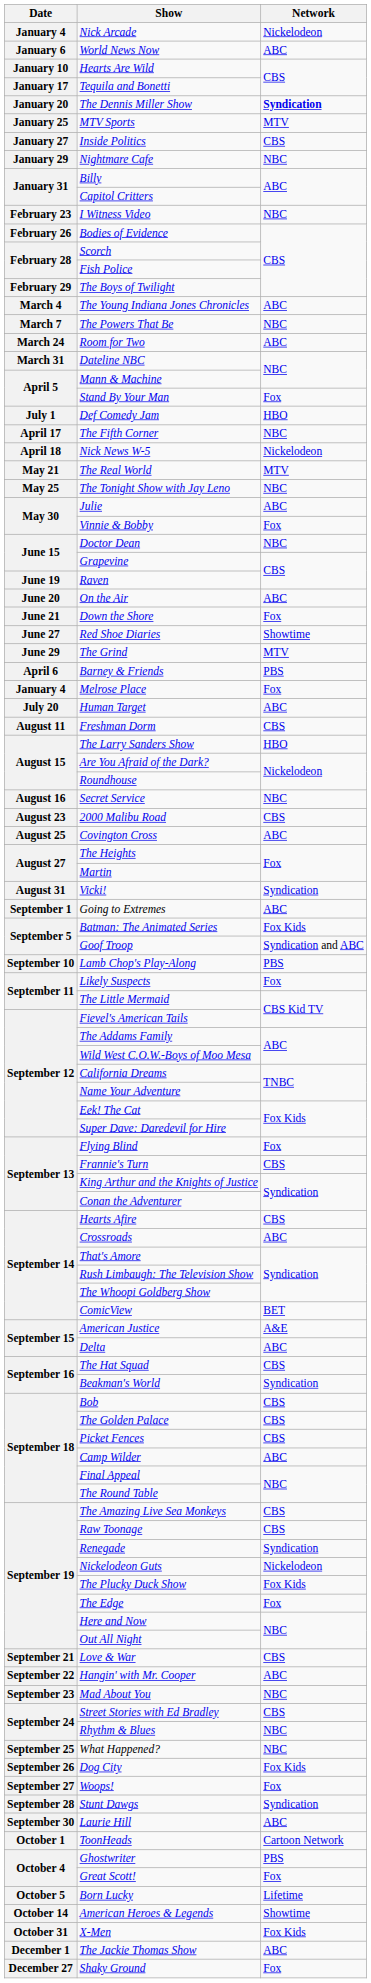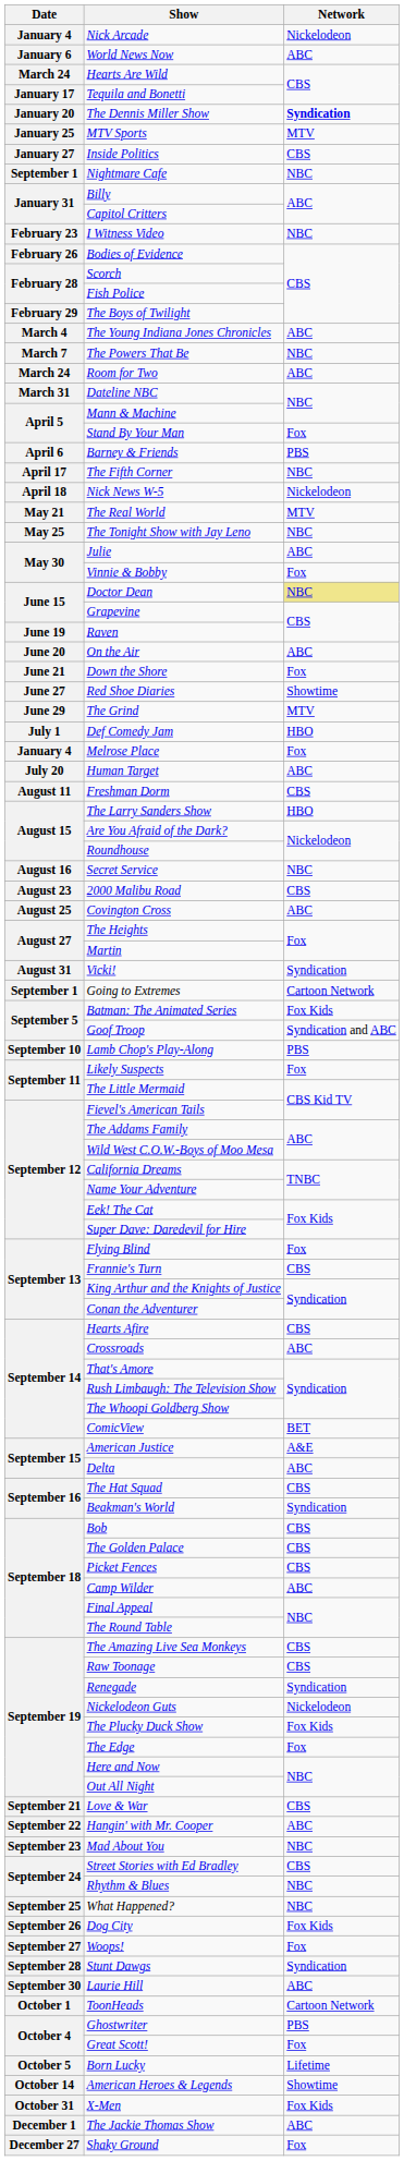 <table class="wikitable sortable">
 <tr>
 <th>Date</th>
 <th>Show</th>
 <th>Network</th>
 </tr>
 <tr>
 <th>January 4</th>
 <td><em><a href='#'>Nick Arcade</a></em></td>
 <td><a href='#'>Nickelodeon</a></td>
 </tr>
 <tr>
 <th>January 6</th>
 <td><em><a href='#'>World News Now</a></em></td>
 <td><a href='#'>ABC</a></td>
 </tr>
 <tr>
-<th>January 10</th>
+<th>March 24</th>
 <td><em><a href='#'>Hearts Are Wild</a></em></td>
 <td rowspan="2"><a href='#'>CBS</a></td>
 </tr>
 <tr>
 <th>January 17</th>
 <td><em><a href='#'>Tequila and Bonetti</a></em></td>
 </tr>
 <tr>
 <th>January 20</th>
 <td><em><a href='#'>The Dennis Miller Show</a></em></td>
 <td><strong><a href='#'>Syndication</a></strong></td>
 </tr>
 <tr>
 <th>January 25</th>
 <td><em><a href='#'>MTV Sports</a></em></td>
 <td><a href='#'>MTV</a></td>
 </tr>
 <tr>
 <th>January 27</th>
 <td><em><a href='#'>Inside Politics</a></em></td>
 <td><a href='#'>CBS</a></td>
 </tr>
 <tr>
-<th>January 29</th>
+<th>September 1</th>
 <td><em><a href='#'>Nightmare Cafe</a></em></td>
 <td><a href='#'>NBC</a></td>
 </tr>
 <tr>
 <th rowspan="2">January 31</th>
 <td><em><a href='#'>Billy</a></em></td>
 <td rowspan="2"><a href='#'>ABC</a></td>
 </tr>
 <tr>
 <td><em><a href='#'>Capitol Critters</a></em></td>
 </tr>
 <tr>
 <th>February 23</th>
 <td><em><a href='#'>I Witness Video</a></em></td>
 <td><a href='#'>NBC</a></td>
 </tr>
 <tr>
 <th>February 26</th>
 <td><em><a href='#'>Bodies of Evidence</a></em></td>
 <td rowspan="4"><a href='#'>CBS</a></td>
 </tr>
 <tr>
 <th rowspan="2">February 28</th>
 <td><em><a href='#'>Scorch</a></em></td>
 </tr>
 <tr>
 <td><em><a href='#'>Fish Police</a></em></td>
 </tr>
 <tr>
 <th>February 29</th>
 <td><em><a href='#'>The Boys of Twilight</a></em></td>
 </tr>
 <tr>
 <th>March 4</th>
 <td><em><a href='#'>The Young Indiana Jones Chronicles</a></em></td>
 <td><a href='#'>ABC</a></td>
 </tr>
 <tr>
 <th>March 7</th>
 <td><em><a href='#'>The Powers That Be</a></em></td>
 <td><a href='#'>NBC</a></td>
 </tr>
 <tr>
 <th>March 24</th>
 <td><em><a href='#'>Room for Two</a></em></td>
 <td><a href='#'>ABC</a></td>
 </tr>
 <tr>
 <th>March 31</th>
 <td><em><a href='#'>Dateline NBC</a></em></td>
 <td rowspan="2"><a href='#'>NBC</a></td>
 </tr>
 <tr>
 <th rowspan="2">April 5</th>
 <td><em><a href='#'>Mann & Machine</a></em></td>
 </tr>
 <tr>
 <td><em><a href='#'>Stand By Your Man</a></em></td>
 <td><a href='#'>Fox</a></td>
 </tr>
 <tr>
-<th>July 1</th>
-<td><em><a href='#'>Def Comedy Jam</a></em></td>
-<td><a href='#'>HBO</a></td>
+<th>April 6</th>
+<td><em><a href='#'>Barney & Friends</a></em></td>
+<td><a href='#'>PBS</a></td>
 </tr>
 <tr>
 <th>April 17</th>
 <td><em><a href='#'>The Fifth Corner</a></em></td>
 <td><a href='#'>NBC</a></td>
 </tr>
 <tr>
 <th>April 18</th>
 <td><em><a href='#'>Nick News W-5</a></em></td>
 <td><a href='#'>Nickelodeon</a></td>
 </tr>
 <tr>
 <th>May 21</th>
 <td><em><a href='#'>The Real World</a></em></td>
 <td><a href='#'>MTV</a></td>
 </tr>
 <tr>
 <th>May 25</th>
 <td><em><a href='#'>The Tonight Show with Jay Leno</a></em></td>
 <td><a href='#'>NBC</a></td>
 </tr>
 <tr>
 <th rowspan="2">May 30</th>
 <td><em><a href='#'>Julie</a></em></td>
 <td><a href='#'>ABC</a></td>
 </tr>
 <tr>
 <td><em><a href='#'>Vinnie & Bobby</a></em></td>
 <td><a href='#'>Fox</a></td>
 </tr>
 <tr>
 <th rowspan="2">June 15</th>
 <td><em><a href='#'>Doctor Dean</a></em></td>
-<td><a href='#'>NBC</a></td>
+<td style="background: khaki;"><a href='#'>NBC</a></td>
 </tr>
 <tr>
 <td><em><a href='#'>Grapevine</a></em></td>
 <td rowspan="2"><a href='#'>CBS</a></td>
 </tr>
 <tr>
 <th>June 19</th>
 <td><em><a href='#'>Raven</a></em></td>
 </tr>
 <tr>
 <th>June 20</th>
 <td><em><a href='#'>On the Air</a></em></td>
 <td><a href='#'>ABC</a></td>
 </tr>
 <tr>
 <th>June 21</th>
 <td><em><a href='#'>Down the Shore</a></em></td>
 <td><a href='#'>Fox</a></td>
 </tr>
 <tr>
 <th>June 27</th>
 <td><em><a href='#'>Red Shoe Diaries</a></em></td>
 <td><a href='#'>Showtime</a></td>
 </tr>
 <tr>
 <th>June 29</th>
 <td><em><a href='#'>The Grind</a></em></td>
 <td><a href='#'>MTV</a></td>
 </tr>
 <tr>
-<th>April 6</th>
-<td><em><a href='#'>Barney & Friends</a></em></td>
-<td><a href='#'>PBS</a></td>
+<th>July 1</th>
+<td><em><a href='#'>Def Comedy Jam</a></em></td>
+<td><a href='#'>HBO</a></td>
 </tr>
 <tr>
 <th>January 4</th>
 <td><em><a href='#'>Melrose Place</a></em></td>
 <td><a href='#'>Fox</a></td>
 </tr>
 <tr>
 <th>July 20</th>
 <td><em><a href='#'>Human Target</a></em></td>
 <td><a href='#'>ABC</a></td>
 </tr>
 <tr>
 <th>August 11</th>
 <td><em><a href='#'>Freshman Dorm</a></em></td>
 <td><a href='#'>CBS</a></td>
 </tr>
 <tr>
 <th rowspan="3">August 15</th>
 <td><em><a href='#'>The Larry Sanders Show</a></em></td>
 <td><a href='#'>HBO</a></td>
 </tr>
 <tr>
 <td><em><a href='#'>Are You Afraid of the Dark?</a></em></td>
 <td rowspan="2"><a href='#'>Nickelodeon</a></td>
 </tr>
 <tr>
 <td><em><a href='#'>Roundhouse</a></em></td>
 </tr>
 <tr>
 <th>August 16</th>
 <td><em><a href='#'>Secret Service</a></em></td>
 <td><a href='#'>NBC</a></td>
 </tr>
 <tr>
 <th>August 23</th>
 <td><em><a href='#'>2000 Malibu Road</a></em></td>
 <td><a href='#'>CBS</a></td>
 </tr>
 <tr>
 <th>August 25</th>
 <td><em><a href='#'>Covington Cross</a></em></td>
 <td><a href='#'>ABC</a></td>
 </tr>
 <tr>
 <th rowspan="2">August 27</th>
 <td><em><a href='#'>The Heights</a></em></td>
 <td rowspan="2"><a href='#'>Fox</a></td>
 </tr>
 <tr>
 <td><em><a href='#'>Martin</a></em></td>
 </tr>
 <tr>
 <th>August 31</th>
 <td><em><a href='#'>Vicki!</a></em></td>
 <td><a href='#'>Syndication</a></td>
 </tr>
 <tr>
 <th>September 1</th>
 <td><em>Going to Extremes</em></td>
-<td><a href='#'>ABC</a></td>
+<td><a href='#'>Cartoon Network</a></td>
 </tr>
 <tr>
 <th rowspan="2">September 5</th>
 <td><em><a href='#'>Batman: The Animated Series</a></em></td>
 <td><a href='#'>Fox Kids</a></td>
 </tr>
 <tr>
 <td><em><a href='#'>Goof Troop</a></em></td>
 <td><a href='#'>Syndication</a> and <a href='#'>ABC</a></td>
 </tr>
 <tr>
 <th>September 10</th>
 <td><em><a href='#'>Lamb Chop's Play-Along</a></em></td>
 <td><a href='#'>PBS</a></td>
 </tr>
 <tr>
 <th rowspan="2">September 11</th>
 <td><em><a href='#'>Likely Suspects</a></em></td>
 <td><a href='#'>Fox</a></td>
 </tr>
 <tr>
 <td><em><a href='#'>The Little Mermaid</a></em></td>
 <td rowspan="2"><a href='#'>CBS Kid TV</a></td>
 </tr>
 <tr>
 <th rowspan="7">September 12</th>
 <td><em><a href='#'>Fievel's American Tails</a></em></td>
 </tr>
 <tr>
 <td><em><a href='#'>The Addams Family</a></em></td>
 <td rowspan="2"><a href='#'>ABC</a></td>
 </tr>
 <tr>
 <td><em><a href='#'>Wild West C.O.W.-Boys of Moo Mesa</a></em></td>
 </tr>
 <tr>
 <td><em><a href='#'>California Dreams</a></em></td>
 <td rowspan="2"><a href='#'>TNBC</a></td>
 </tr>
 <tr>
 <td><em><a href='#'>Name Your Adventure</a></em></td>
 </tr>
 <tr>
 <td><em><a href='#'>Eek! The Cat</a></em></td>
 <td rowspan="2"><a href='#'>Fox Kids</a></td>
 </tr>
 <tr>
 <td><em><a href='#'>Super Dave: Daredevil for Hire</a></em></td>
 </tr>
 <tr>
 <th rowspan="4">September 13</th>
 <td><em><a href='#'>Flying Blind</a></em></td>
 <td><a href='#'>Fox</a></td>
 </tr>
 <tr>
 <td><em><a href='#'>Frannie's Turn</a></em></td>
 <td><a href='#'>CBS</a></td>
 </tr>
 <tr>
 <td><em><a href='#'>King Arthur and the Knights of Justice</a></em></td>
 <td rowspan="2"><a href='#'>Syndication</a></td>
 </tr>
 <tr>
 <td><em><a href='#'>Conan the Adventurer</a></em></td>
 </tr>
 <tr>
 <th rowspan="6">September 14</th>
 <td><em><a href='#'>Hearts Afire</a></em></td>
 <td><a href='#'>CBS</a></td>
 </tr>
 <tr>
 <td><em><a href='#'>Crossroads</a></em></td>
 <td><a href='#'>ABC</a></td>
 </tr>
 <tr>
 <td><em><a href='#'>That's Amore</a></em></td>
 <td rowspan="3"><a href='#'>Syndication</a></td>
 </tr>
 <tr>
 <td><em><a href='#'>Rush Limbaugh: The Television Show</a></em></td>
 </tr>
 <tr>
 <td><em><a href='#'>The Whoopi Goldberg Show</a></em></td>
 </tr>
 <tr>
 <td><em><a href='#'>ComicView</a></em></td>
 <td><a href='#'>BET</a></td>
 </tr>
 <tr>
 <th rowspan="2">September 15</th>
 <td><em><a href='#'>American Justice</a></em></td>
 <td><a href='#'>A&E</a></td>
 </tr>
 <tr>
 <td><em><a href='#'>Delta</a></em></td>
 <td><a href='#'>ABC</a></td>
 </tr>
 <tr>
 <th rowspan="2">September 16</th>
 <td><em><a href='#'>The Hat Squad</a></em></td>
 <td><a href='#'>CBS</a></td>
 </tr>
 <tr>
 <td><em><a href='#'>Beakman's World</a></em></td>
 <td><a href='#'>Syndication</a></td>
 </tr>
 <tr>
 <th rowspan="6">September 18</th>
 <td><em><a href='#'>Bob</a></em></td>
 <td><a href='#'>CBS</a></td>
 </tr>
 <tr>
 <td><em><a href='#'>The Golden Palace</a></em></td>
 <td><a href='#'>CBS</a></td>
 </tr>
 <tr>
 <td><em><a href='#'>Picket Fences</a></em></td>
 <td><a href='#'>CBS</a></td>
 </tr>
 <tr>
 <td><em><a href='#'>Camp Wilder</a></em></td>
 <td><a href='#'>ABC</a></td>
 </tr>
 <tr>
 <td><em><a href='#'>Final Appeal</a></em></td>
 <td rowspan="2"><a href='#'>NBC</a></td>
 </tr>
 <tr>
 <td><em><a href='#'>The Round Table</a></em></td>
 </tr>
 <tr>
 <th rowspan="8">September 19</th>
 <td><em><a href='#'>The Amazing Live Sea Monkeys</a></em></td>
 <td><a href='#'>CBS</a></td>
 </tr>
 <tr>
 <td><em><a href='#'>Raw Toonage</a></em></td>
 <td><a href='#'>CBS</a></td>
 </tr>
 <tr>
 <td><em><a href='#'>Renegade</a></em></td>
 <td><a href='#'>Syndication</a></td>
 </tr>
 <tr>
 <td><em><a href='#'>Nickelodeon Guts</a></em></td>
 <td><a href='#'>Nickelodeon</a></td>
 </tr>
 <tr>
 <td><em><a href='#'>The Plucky Duck Show</a></em></td>
 <td><a href='#'>Fox Kids</a></td>
 </tr>
 <tr>
 <td><em><a href='#'>The Edge</a></em></td>
 <td><a href='#'>Fox</a></td>
 </tr>
 <tr>
 <td><em><a href='#'>Here and Now</a></em></td>
 <td rowspan="2"><a href='#'>NBC</a></td>
 </tr>
 <tr>
 <td><em><a href='#'>Out All Night</a></em></td>
 </tr>
 <tr>
 <th>September 21</th>
 <td><em><a href='#'>Love & War</a></em></td>
 <td><a href='#'>CBS</a></td>
 </tr>
 <tr>
 <th>September 22</th>
 <td><em><a href='#'>Hangin' with Mr. Cooper</a></em></td>
 <td><a href='#'>ABC</a></td>
 </tr>
 <tr>
 <th>September 23</th>
 <td><em><a href='#'>Mad About You</a></em></td>
 <td><a href='#'>NBC</a></td>
 </tr>
 <tr>
 <th rowspan="2">September 24</th>
 <td><em><a href='#'>Street Stories with Ed Bradley</a></em></td>
 <td><a href='#'>CBS</a></td>
 </tr>
 <tr>
 <td><em><a href='#'>Rhythm & Blues</a></em></td>
 <td><a href='#'>NBC</a></td>
 </tr>
 <tr>
 <th>September 25</th>
 <td><em>What Happened?</em></td>
 <td><a href='#'>NBC</a></td>
 </tr>
 <tr>
 <th>September 26</th>
 <td><em><a href='#'>Dog City</a></em></td>
 <td><a href='#'>Fox Kids</a></td>
 </tr>
 <tr>
 <th>September 27</th>
 <td><em><a href='#'>Woops!</a></em></td>
 <td><a href='#'>Fox</a></td>
 </tr>
 <tr>
 <th>September 28</th>
 <td><em><a href='#'>Stunt Dawgs</a></em></td>
 <td><a href='#'>Syndication</a></td>
 </tr>
 <tr>
 <th>September 30</th>
 <td><em><a href='#'>Laurie Hill</a></em></td>
 <td><a href='#'>ABC</a></td>
 </tr>
 <tr>
 <th>October 1</th>
 <td><em><a href='#'>ToonHeads</a></em></td>
 <td><a href='#'>Cartoon Network</a></td>
 </tr>
 <tr>
 <th rowspan="2">October 4</th>
 <td><em><a href='#'>Ghostwriter</a></em></td>
 <td><a href='#'>PBS</a></td>
 </tr>
 <tr>
 <td><em><a href='#'>Great Scott!</a></em></td>
 <td><a href='#'>Fox</a></td>
 </tr>
 <tr>
 <th>October 5</th>
 <td><em><a href='#'>Born Lucky</a></em></td>
 <td><a href='#'>Lifetime</a></td>
 </tr>
 <tr>
 <th>October 14</th>
 <td><em><a href='#'>American Heroes & Legends</a></em></td>
 <td><a href='#'>Showtime</a></td>
 </tr>
 <tr>
 <th>October 31</th>
 <td><em><a href='#'>X-Men</a></em></td>
 <td><a href='#'>Fox Kids</a></td>
 </tr>
 <tr>
 <th>December 1</th>
 <td><em><a href='#'>The Jackie Thomas Show</a></em></td>
 <td><a href='#'>ABC</a></td>
 </tr>
 <tr>
 <th>December 27</th>
 <td><em><a href='#'>Shaky Ground</a></em></td>
 <td><a href='#'>Fox</a></td>
 </tr>
 </table>
